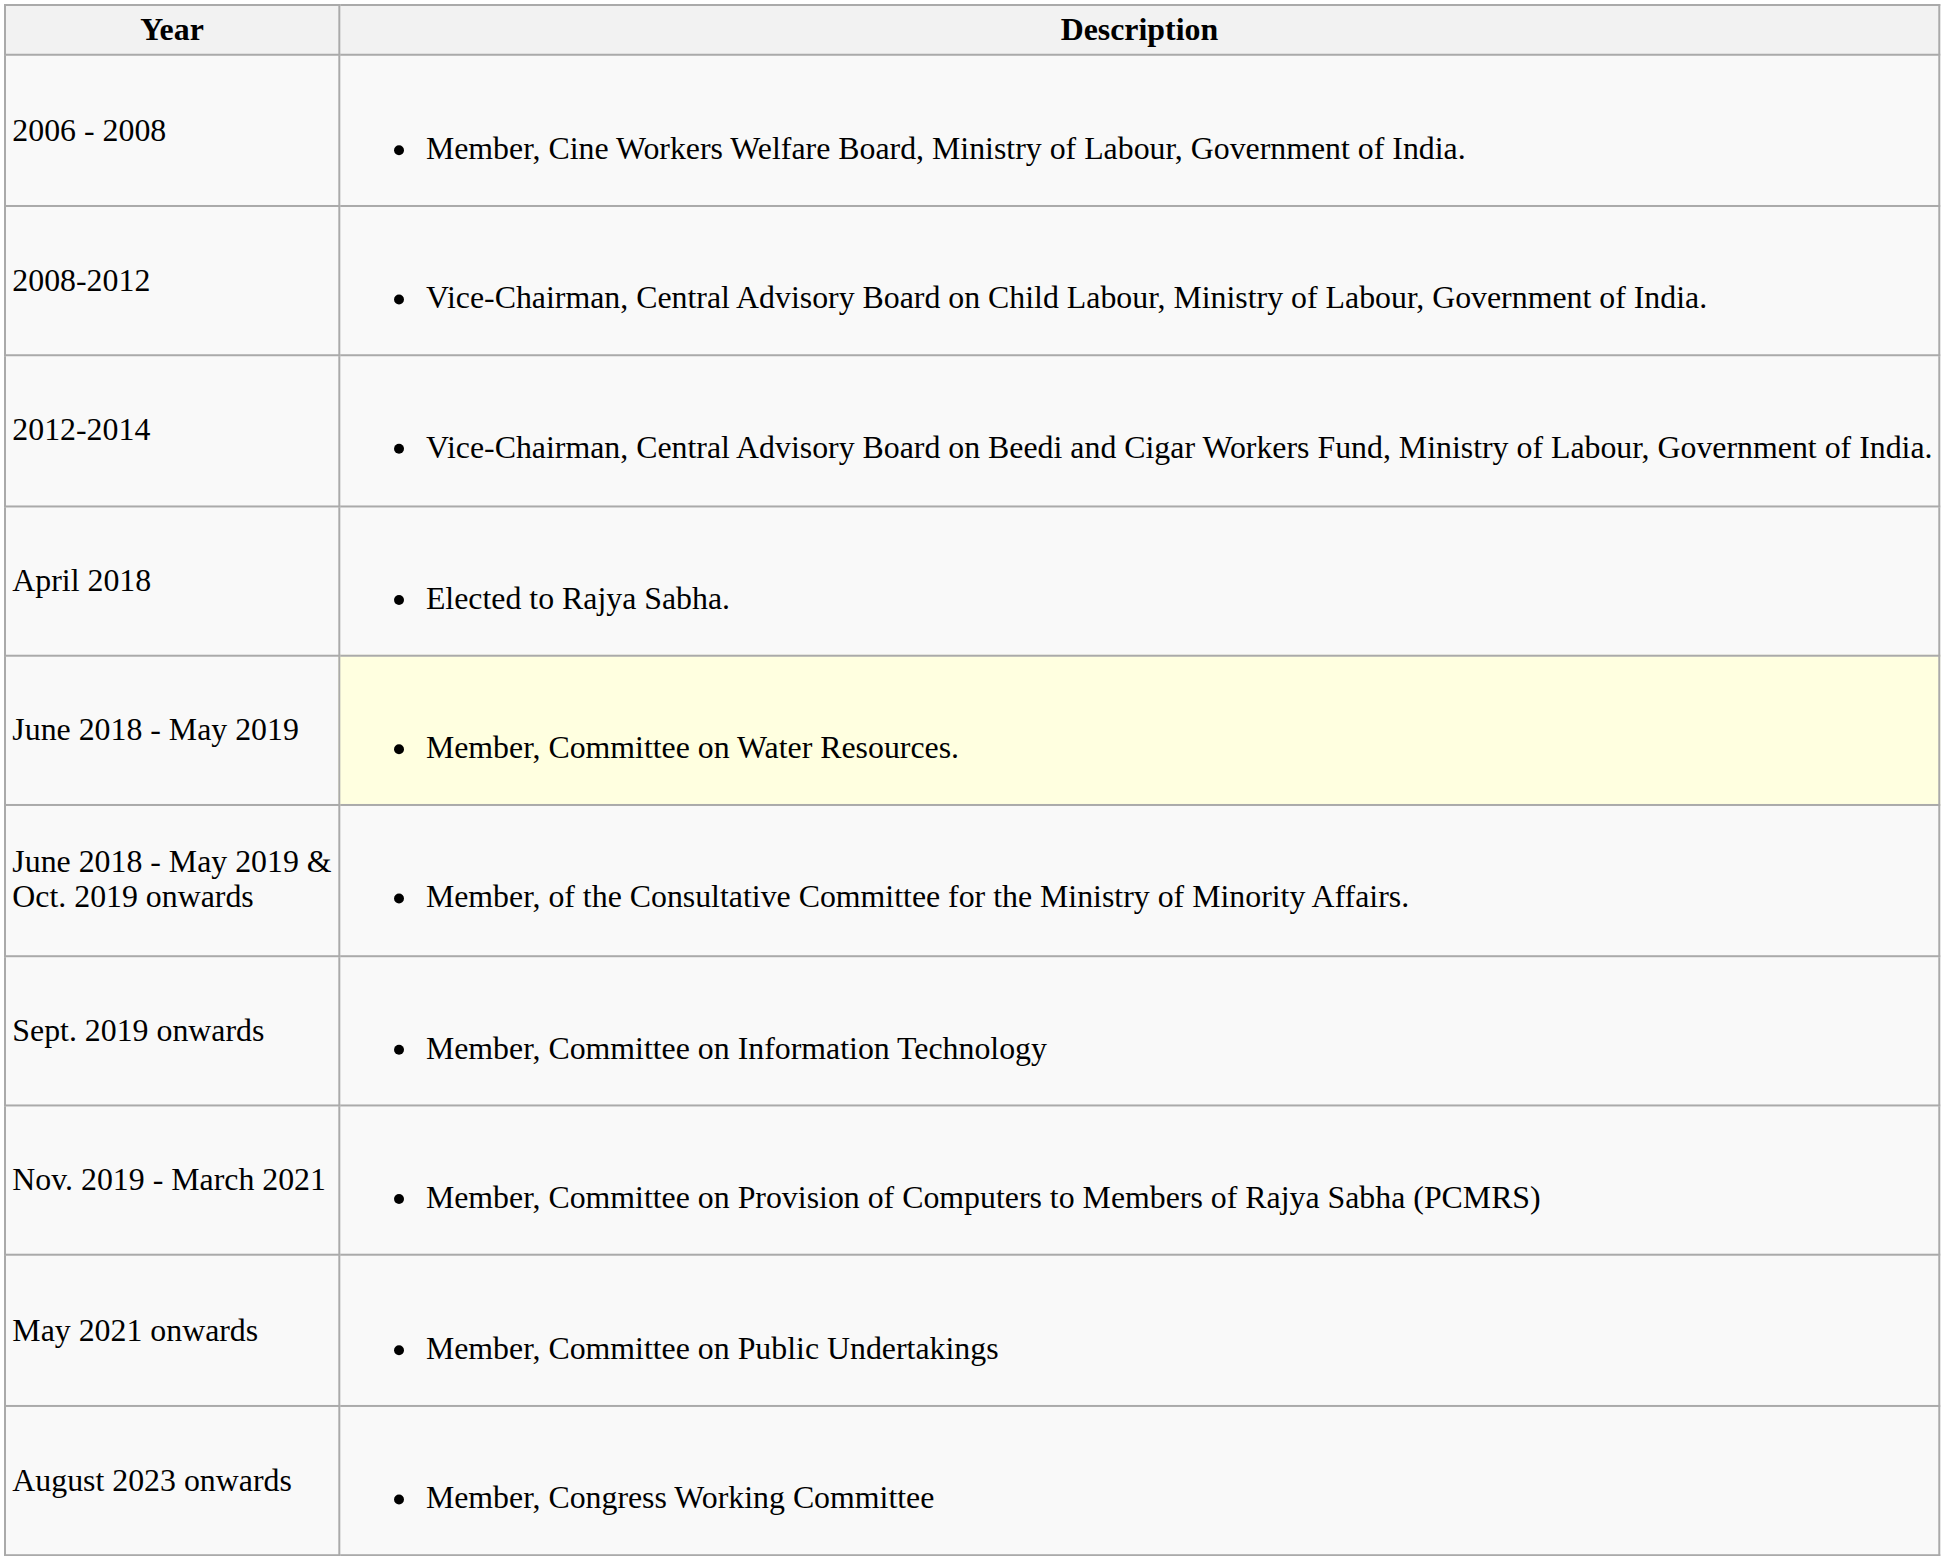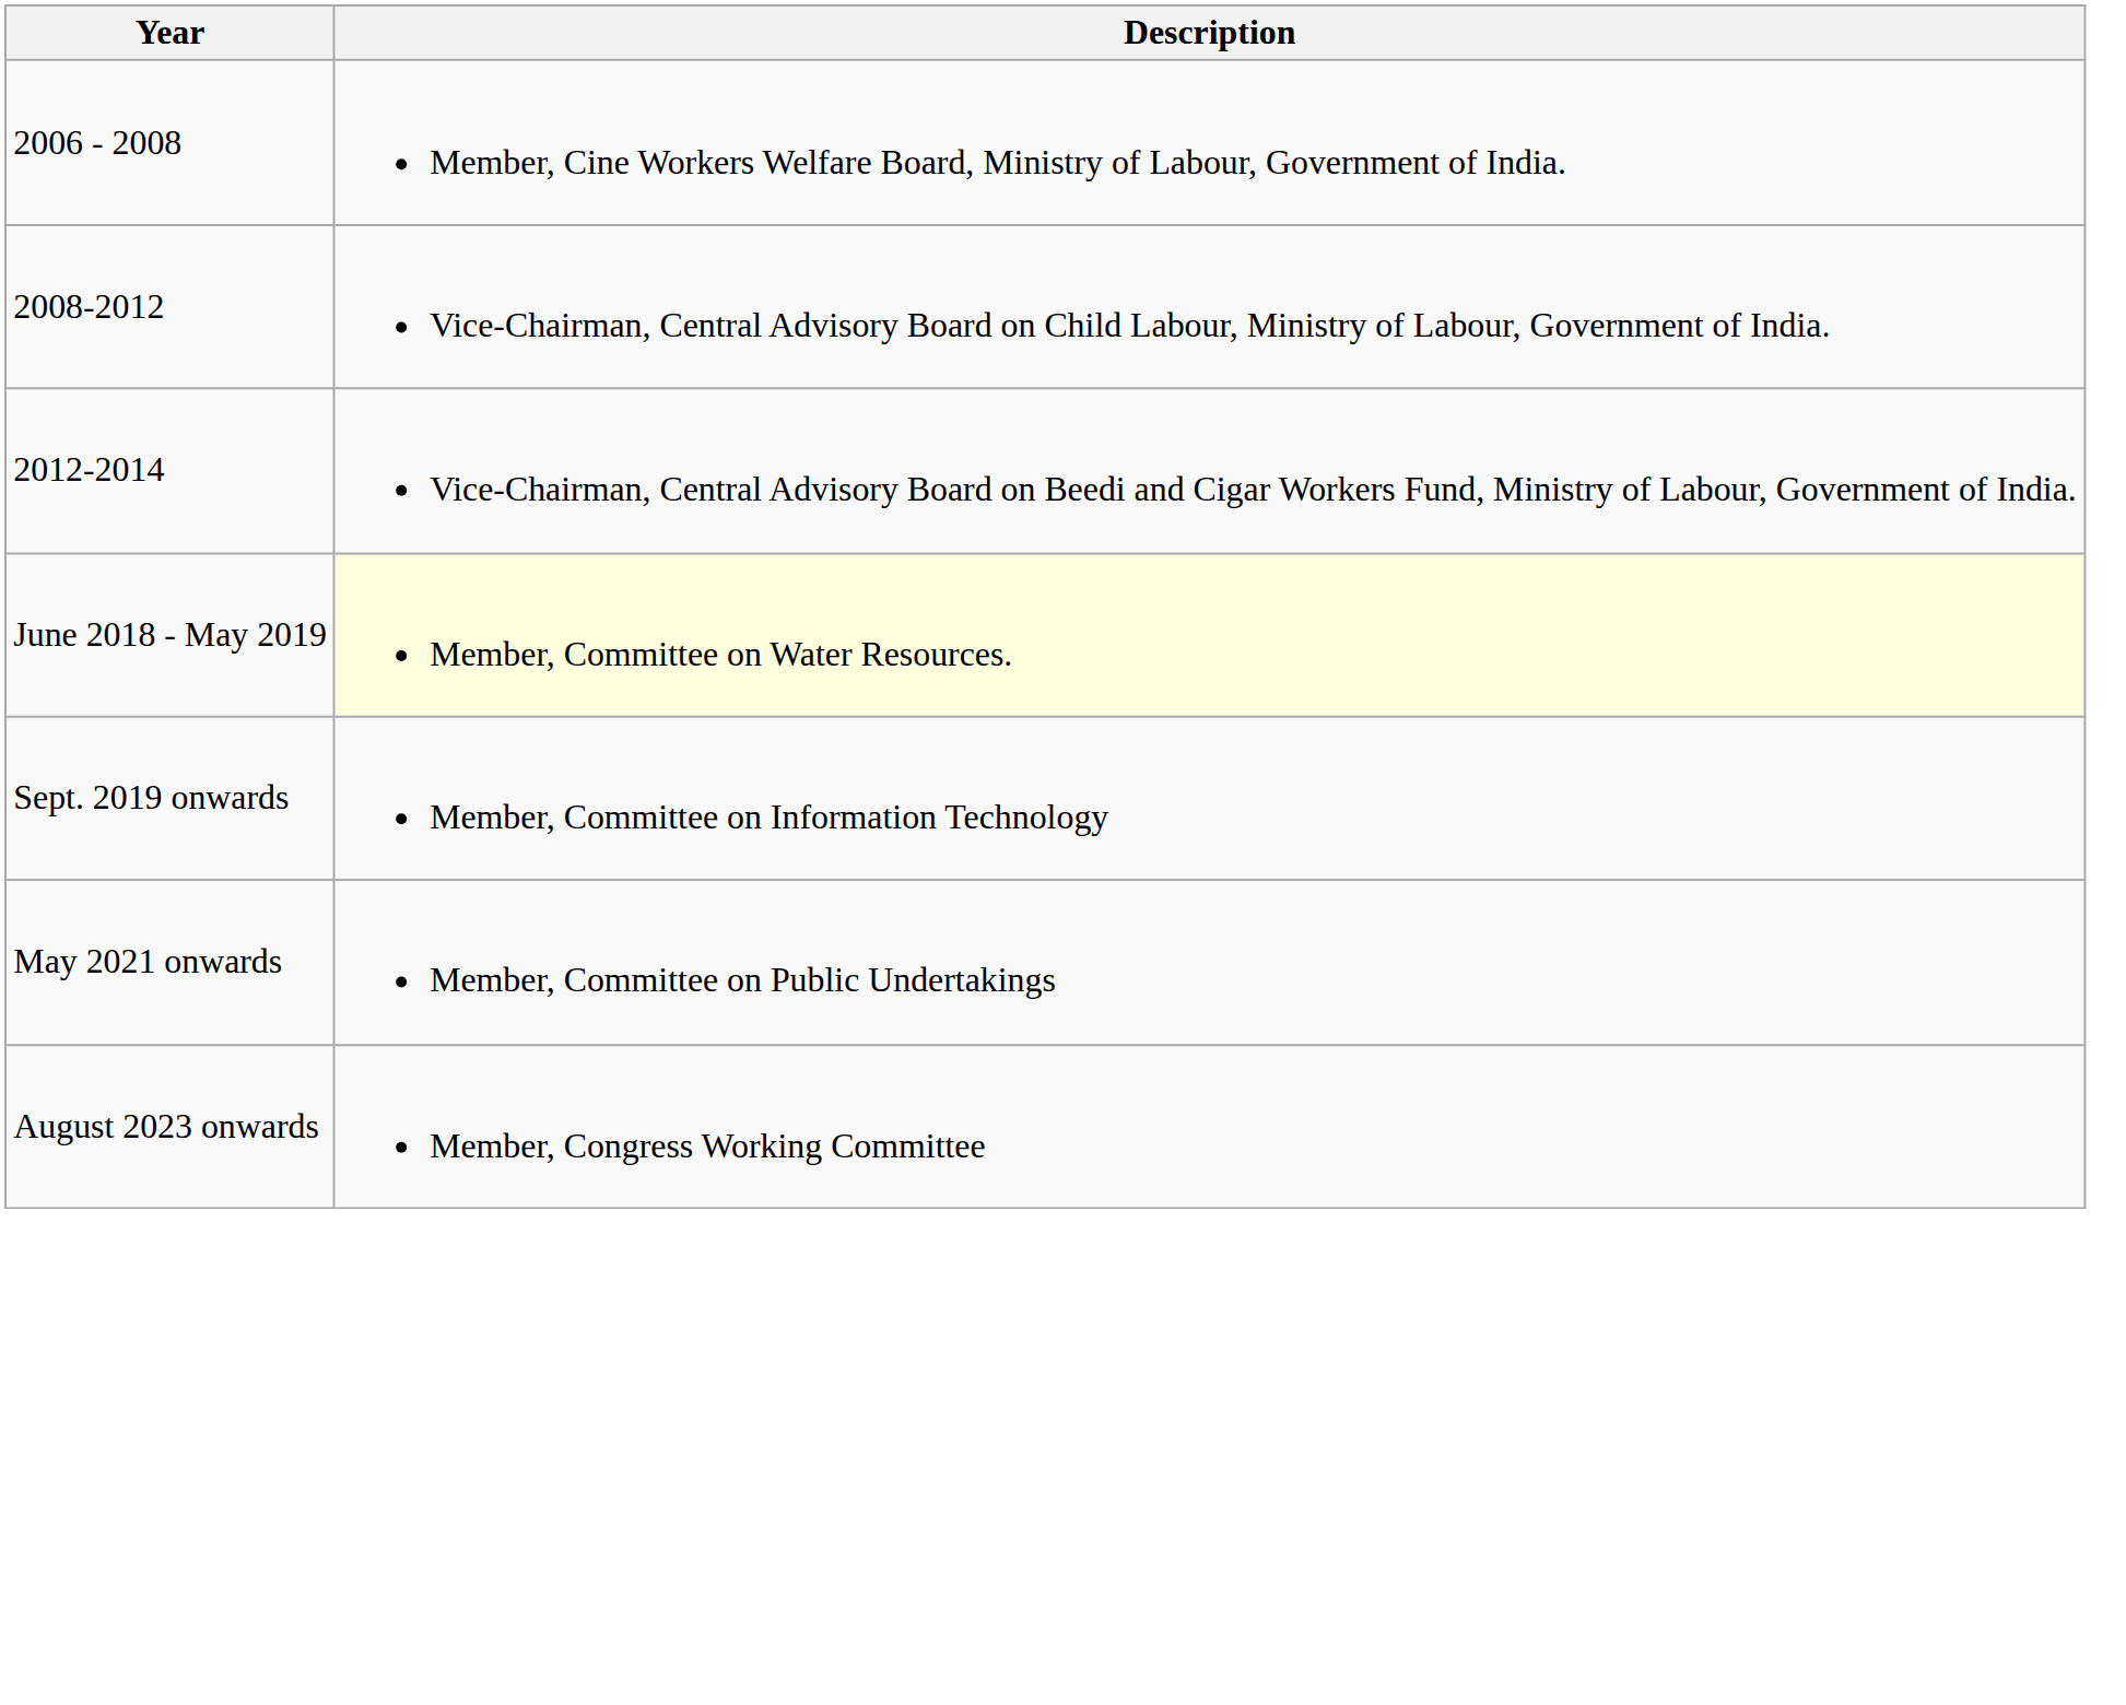 <table class="wikitable">
 <tr>
 <th>Year</th>
 <th>Description</th>
 </tr>
 <tr>
 <td>2006 - 2008</td>
 <td><br><ul><li>Member, Cine Workers Welfare Board, Ministry of Labour, Government of India.</li></ul></td>
 </tr>
 <tr>
 <td>2008-2012</td>
 <td><br><ul><li>Vice-Chairman, Central Advisory Board on Child Labour, Ministry of Labour, Government of India.</li></ul></td>
 </tr>
 <tr>
 <td>2012-2014</td>
 <td><br><ul><li>Vice-Chairman, Central Advisory Board on Beedi and Cigar Workers Fund, Ministry of Labour, Government of India.</li></ul></td>
 </tr>
 <tr>
-<td>April 2018</td>
-<td><br><ul><li>Elected to Rajya Sabha.</li></ul></td>
-</tr>
-<tr>
 <td>June 2018 - May 2019</td>
 <td style="background: lightyellow;"><br><ul><li>Member, Committee on Water Resources.</li></ul></td>
 </tr>
 <tr>
-<td>June 2018 - May 2019 &<br>Oct. 2019 onwards</td>
-<td><br><ul><li>Member, of the Consultative Committee for the Ministry of Minority Affairs.</li></ul></td>
-</tr>
-<tr>
 <td>Sept. 2019 onwards</td>
 <td><br><ul><li>Member, Committee on Information Technology</li></ul></td>
-</tr>
-<tr>
-<td>Nov. 2019 - March 2021</td>
-<td><br><ul><li>Member, Committee on Provision of Computers to Members of Rajya Sabha (PCMRS)</li></ul></td>
 </tr>
 <tr>
 <td>May 2021 onwards</td>
 <td><br><ul><li>Member, Committee on Public Undertakings</li></ul></td>
 </tr>
 <tr>
 <td>August 2023 onwards</td>
 <td><br><ul><li>Member, Congress Working Committee</li></ul></td>
 </tr>
 </table>
